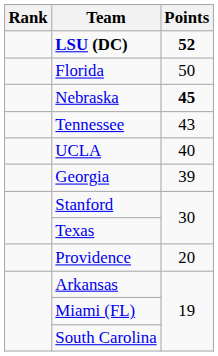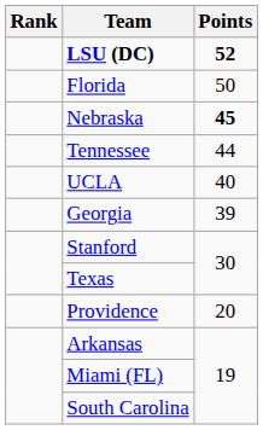 <table class="wikitable sortable" style="text-align:center">
 <tr>
 <th>Rank</th>
 <th>Team</th>
 <th>Points</th>
 </tr>
 <tr>
 <td></td>
 <td align="left"><strong><a href='#'>LSU</a></strong> <strong>(DC)</strong></td>
 <td><strong>52</strong></td>
 </tr>
 <tr>
 <td></td>
 <td align="left"><a href='#'>Florida</a></td>
 <td>50</td>
 </tr>
 <tr>
 <td></td>
 <td align="left"><a href='#'>Nebraska</a></td>
 <td><strong>45</strong></td>
 </tr>
 <tr>
 <td></td>
 <td align="left"><a href='#'>Tennessee</a></td>
-<td>43</td>
+<td>44</td>
 </tr>
 <tr>
 <td></td>
 <td align="left"><a href='#'>UCLA</a></td>
 <td>40</td>
 </tr>
 <tr>
 <td></td>
 <td align="left"><a href='#'>Georgia</a></td>
 <td>39</td>
 </tr>
 <tr>
 <td rowspan=2></td>
 <td align="left"><a href='#'>Stanford</a></td>
 <td rowspan=2>30</td>
 </tr>
 <tr>
 <td align="left"><a href='#'>Texas</a></td>
 </tr>
 <tr>
 <td></td>
 <td align="left"><a href='#'>Providence</a></td>
 <td>20</td>
 </tr>
 <tr>
 <td rowspan=3></td>
 <td align="left"><a href='#'>Arkansas</a></td>
 <td rowspan=3>19</td>
 </tr>
 <tr>
 <td align="left"><a href='#'>Miami (FL)</a></td>
 </tr>
 <tr>
 <td align="left"><a href='#'>South Carolina</a></td>
 </tr>
 </table>
